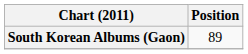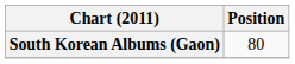 <table class="wikitable plainrowheaders" style="text-align:center">
 <tr>
 <th scope="col">Chart (2011)</th>
 <th scope="col">Position</th>
 </tr>
 <tr>
 <th scope="row">South Korean Albums (Gaon)</th>
-<td>89</td>
+<td>80</td>
 </tr>
 <tr>
 </tr>
 </table>
